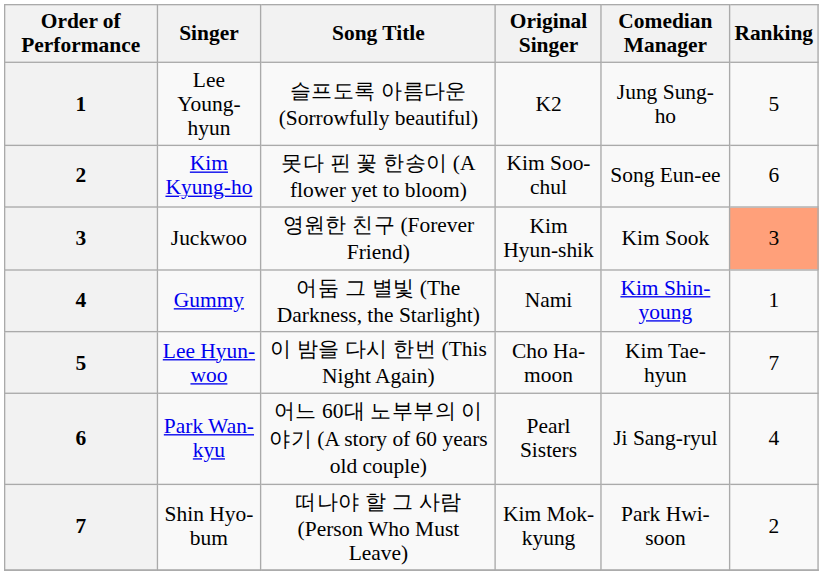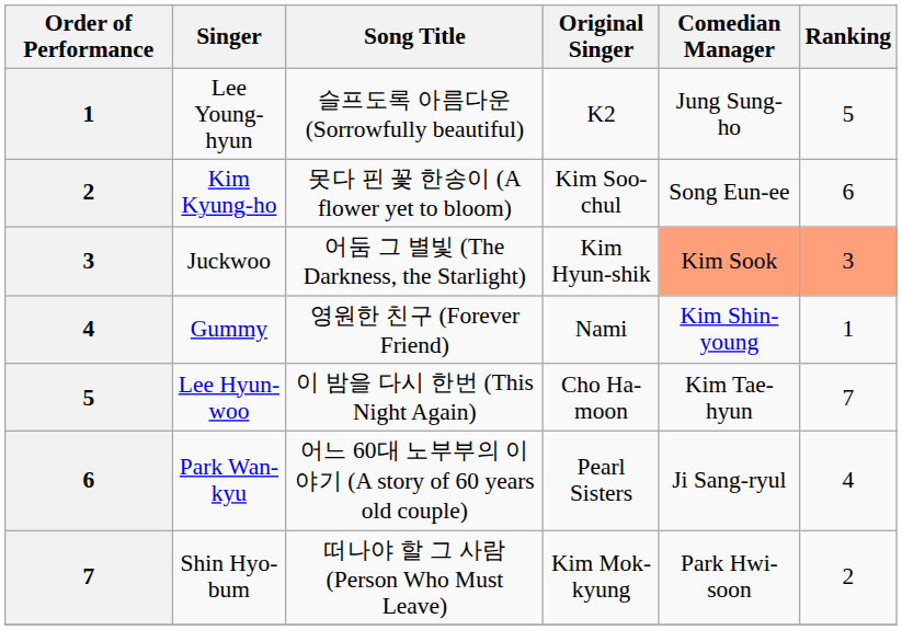 <table class="wikitable">
 <tr>
 <th>Order of Performance</th>
 <th>Singer</th>
 <th>Song Title</th>
 <th>Original Singer</th>
 <th>Comedian Manager</th>
 <th>Ranking</th>
 </tr>
 <tr align="center">
 <th>1</th>
 <td>Lee Young-hyun</td>
 <td>슬프도록 아름다운 (Sorrowfully beautiful)</td>
 <td>K2</td>
 <td>Jung Sung-ho</td>
 <td>5</td>
 </tr>
 <tr align="center">
 <th>2</th>
 <td><a href='#'>Kim Kyung-ho</a></td>
 <td>못다 핀 꽃 한송이 (A flower yet to bloom)</td>
 <td>Kim Soo-chul</td>
 <td>Song Eun-ee</td>
 <td>6</td>
 </tr>
 <tr align="center">
 <th>3</th>
 <td>Juckwoo</td>
-<td>영원한 친구 (Forever Friend)</td>
+<td>어둠 그 별빛 (The Darkness, the Starlight)</td>
 <td>Kim Hyun-shik</td>
-<td>Kim Sook</td>
+<td style="background: lightsalmon;">Kim Sook</td>
 <td style="background: lightsalmon;">3</td>
 </tr>
 <tr align="center">
 <th>4</th>
 <td><a href='#'>Gummy</a></td>
-<td>어둠 그 별빛 (The Darkness, the Starlight)</td>
+<td>영원한 친구 (Forever Friend)</td>
 <td>Nami</td>
 <td><a href='#'>Kim Shin-young</a></td>
 <td>1</td>
 </tr>
 <tr align="center">
 <th>5</th>
 <td><a href='#'>Lee Hyun-woo</a></td>
 <td>이 밤을 다시 한번 (This Night Again)</td>
 <td>Cho Ha-moon</td>
 <td>Kim Tae-hyun</td>
 <td>7</td>
 </tr>
 <tr align="center">
 <th>6</th>
 <td><a href='#'>Park Wan-kyu</a></td>
 <td>어느 60대 노부부의 이야기 (A story of 60 years old couple)</td>
 <td>Pearl Sisters</td>
 <td>Ji Sang-ryul</td>
 <td>4</td>
 </tr>
 <tr align="center">
 <th>7</th>
 <td>Shin Hyo-bum</td>
 <td>떠나야 할 그 사람 (Person Who Must Leave)</td>
 <td>Kim Mok-kyung</td>
 <td>Park Hwi-soon</td>
 <td>2</td>
 </tr>
 <tr>
 </tr>
 </table>
